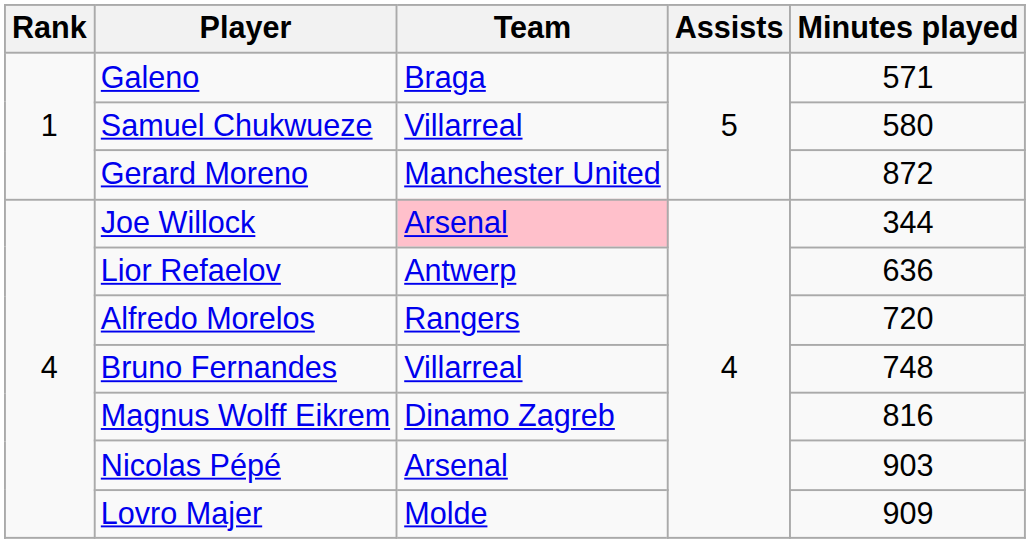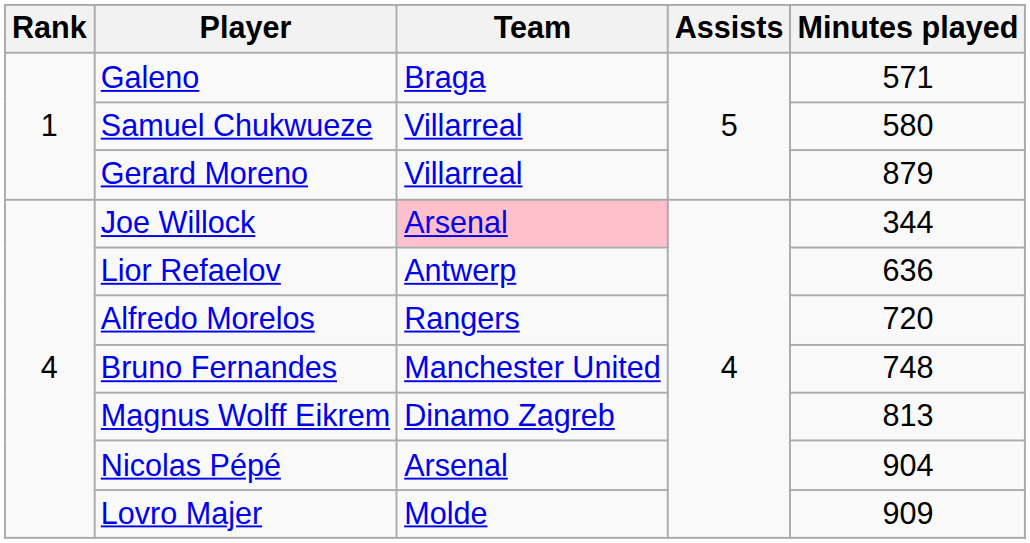 <table class="wikitable" style="text-align:center">
 <tr>
 <th>Rank</th>
 <th>Player</th>
 <th>Team</th>
 <th>Assists</th>
 <th>Minutes played</th>
 </tr>
 <tr>
 <td rowspan="3">1</td>
 <td align=left> <a href='#'>Galeno</a></td>
 <td align=left> <a href='#'>Braga</a></td>
 <td rowspan="3">5</td>
 <td>571</td>
 </tr>
 <tr>
 <td align=left> <a href='#'>Samuel Chukwueze</a></td>
 <td align=left> <a href='#'>Villarreal</a></td>
 <td>580</td>
 </tr>
 <tr>
 <td align=left> <a href='#'>Gerard Moreno</a></td>
-<td align=left> <a href='#'>Manchester United</a></td>
-<td>872</td>
+<td align=left> <a href='#'>Villarreal</a></td>
+<td>879</td>
 </tr>
 <tr>
 <td rowspan="7">4</td>
 <td align=left> <a href='#'>Joe Willock</a></td>
 <td align=left style="background: pink;"> <a href='#'>Arsenal</a></td>
 <td rowspan="7">4</td>
 <td>344</td>
 </tr>
 <tr>
 <td align=left> <a href='#'>Lior Refaelov</a></td>
 <td align=left> <a href='#'>Antwerp</a></td>
 <td>636</td>
 </tr>
 <tr>
 <td align=left> <a href='#'>Alfredo Morelos</a></td>
 <td align=left> <a href='#'>Rangers</a></td>
 <td>720</td>
 </tr>
 <tr>
 <td align=left> <a href='#'>Bruno Fernandes</a></td>
-<td align=left> <a href='#'>Villarreal</a></td>
+<td align=left> <a href='#'>Manchester United</a></td>
 <td>748</td>
 </tr>
 <tr>
 <td align=left> <a href='#'>Magnus Wolff Eikrem</a></td>
 <td align=left> <a href='#'>Dinamo Zagreb</a></td>
-<td>816</td>
+<td>813</td>
 </tr>
 <tr>
 <td align=left> <a href='#'>Nicolas Pépé</a></td>
 <td align=left> <a href='#'>Arsenal</a></td>
-<td>903</td>
+<td>904</td>
 </tr>
 <tr>
 <td align=left> <a href='#'>Lovro Majer</a></td>
 <td align=left> <a href='#'>Molde</a></td>
 <td>909</td>
 </tr>
 </table>
